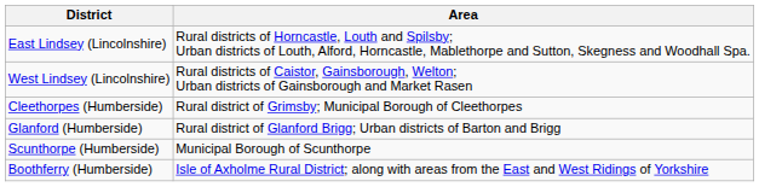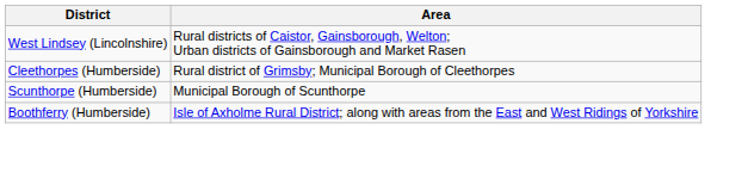 <table class="wikitable">
 <tr>
 <th>District</th>
 <th>Area</th>
-</tr>
-<tr>
-<td><a href='#'>East Lindsey</a> (Lincolnshire)</td>
-<td>Rural districts of <a href='#'>Horncastle</a>, <a href='#'>Louth</a> and <a href='#'>Spilsby</a>;<br>Urban districts of Louth, Alford, Horncastle, Mablethorpe and Sutton, Skegness and Woodhall Spa.</td>
 </tr>
 <tr>
 <td><a href='#'>West Lindsey</a> (Lincolnshire)</td>
 <td>Rural districts of <a href='#'>Caistor</a>, <a href='#'>Gainsborough</a>, <a href='#'>Welton</a>;<br>Urban districts of Gainsborough and Market Rasen</td>
 </tr>
 <tr>
 <td><a href='#'>Cleethorpes</a> (Humberside)</td>
 <td>Rural district of <a href='#'>Grimsby</a>; Municipal Borough of Cleethorpes</td>
 </tr>
 <tr>
-<td><a href='#'>Glanford</a> (Humberside)</td>
-<td>Rural district of <a href='#'>Glanford Brigg</a>; Urban districts of Barton and Brigg</td>
-</tr>
-<tr>
 <td><a href='#'>Scunthorpe</a> (Humberside)</td>
 <td>Municipal Borough of Scunthorpe</td>
 </tr>
 <tr>
 <td><a href='#'>Boothferry</a> (Humberside)</td>
 <td><a href='#'>Isle of Axholme Rural District</a>; along with areas from the <a href='#'>East</a> and <a href='#'>West Ridings</a> of <a href='#'>Yorkshire</a></td>
 </tr>
 </table>
